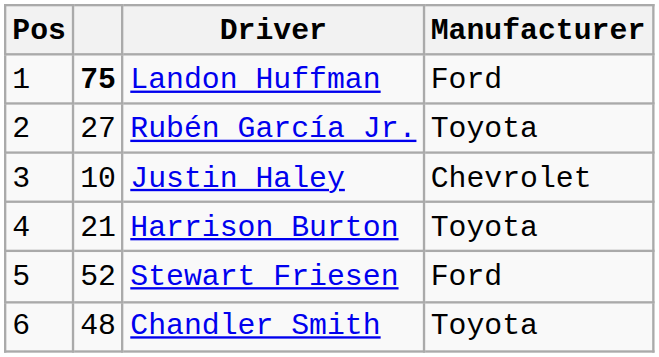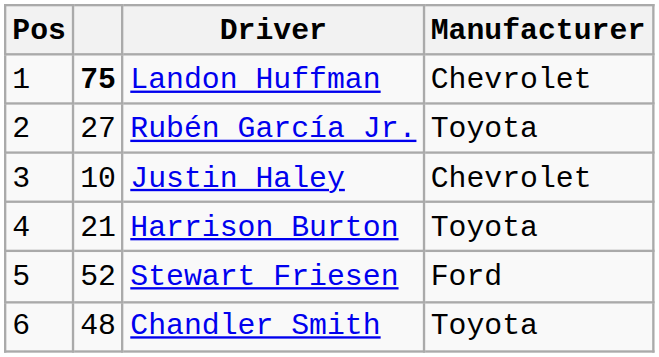 <table class="wikitable" style="font-size:98%">
 <tr>
 <th>Pos</th>
 <th></th>
 <th>Driver</th>
 <th>Manufacturer</th>
 </tr>
 <tr>
 <td>1</td>
 <td><strong>75</strong></td>
 <td><a href='#'>Landon Huffman</a></td>
-<td>Ford</td>
+<td>Chevrolet</td>
 </tr>
 <tr>
 <td>2</td>
 <td>27</td>
 <td><a href='#'>Rubén García Jr.</a></td>
 <td>Toyota</td>
 </tr>
 <tr>
 <td>3</td>
 <td>10</td>
 <td><a href='#'>Justin Haley</a></td>
 <td>Chevrolet</td>
 </tr>
 <tr>
 <td>4</td>
 <td>21</td>
 <td><a href='#'>Harrison Burton</a></td>
 <td>Toyota</td>
 </tr>
 <tr>
 <td>5</td>
 <td>52</td>
 <td><a href='#'>Stewart Friesen</a></td>
 <td>Ford</td>
 </tr>
 <tr>
 <td>6</td>
 <td>48</td>
 <td><a href='#'>Chandler Smith</a></td>
 <td>Toyota</td>
 </tr>
 </table>
